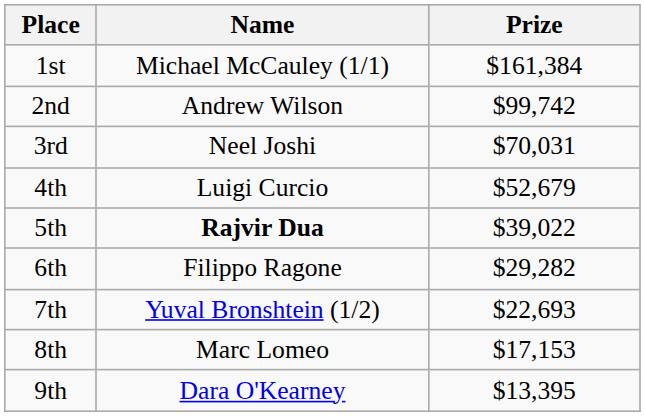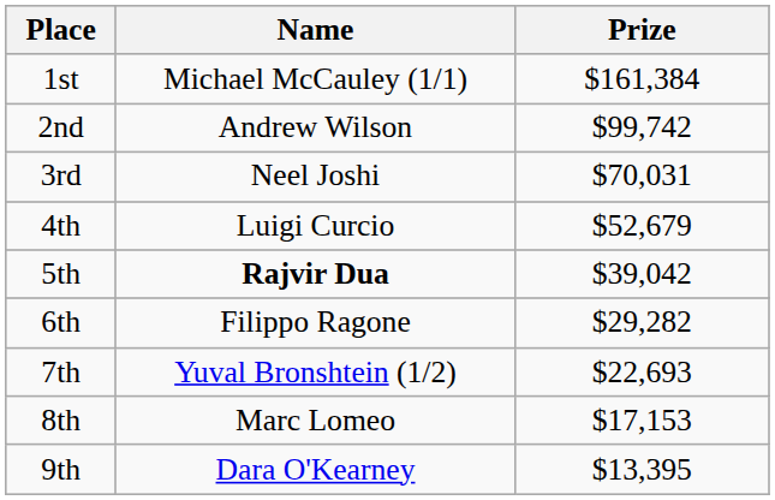 <table class="wikitable">
 <tr>
 <th width="50">Place</th>
 <th width="200">Name</th>
 <th width="125">Prize</th>
 </tr>
 <tr>
 <td align = "center">1st</td>
 <td align = "center">Michael McCauley (1/1)</td>
 <td align="center">$161,384</td>
 </tr>
 <tr>
 <td align = "center">2nd</td>
 <td align = "center">Andrew Wilson</td>
 <td align="center">$99,742</td>
 </tr>
 <tr>
 <td align = "center">3rd</td>
 <td align = "center">Neel Joshi</td>
 <td align="center">$70,031</td>
 </tr>
 <tr>
 <td align = "center">4th</td>
 <td align = "center">Luigi Curcio</td>
 <td align="center">$52,679</td>
 </tr>
 <tr>
 <td align = "center">5th</td>
 <td align = "center"><strong>Rajvir Dua</strong></td>
-<td align="center">$39,022</td>
+<td align="center">$39,042</td>
 </tr>
 <tr>
 <td align = "center">6th</td>
 <td align = "center">Filippo Ragone</td>
 <td align="center">$29,282</td>
 </tr>
 <tr>
 <td align = "center">7th</td>
 <td align = "center"><a href='#'>Yuval Bronshtein</a> (1/2)</td>
 <td align="center">$22,693</td>
 </tr>
 <tr>
 <td align = "center">8th</td>
 <td align = "center">Marc Lomeo</td>
 <td align="center">$17,153</td>
 </tr>
 <tr>
 <td align = "center">9th</td>
 <td align = "center"><a href='#'>Dara O'Kearney</a></td>
 <td align="center">$13,395</td>
 </tr>
 </table>
